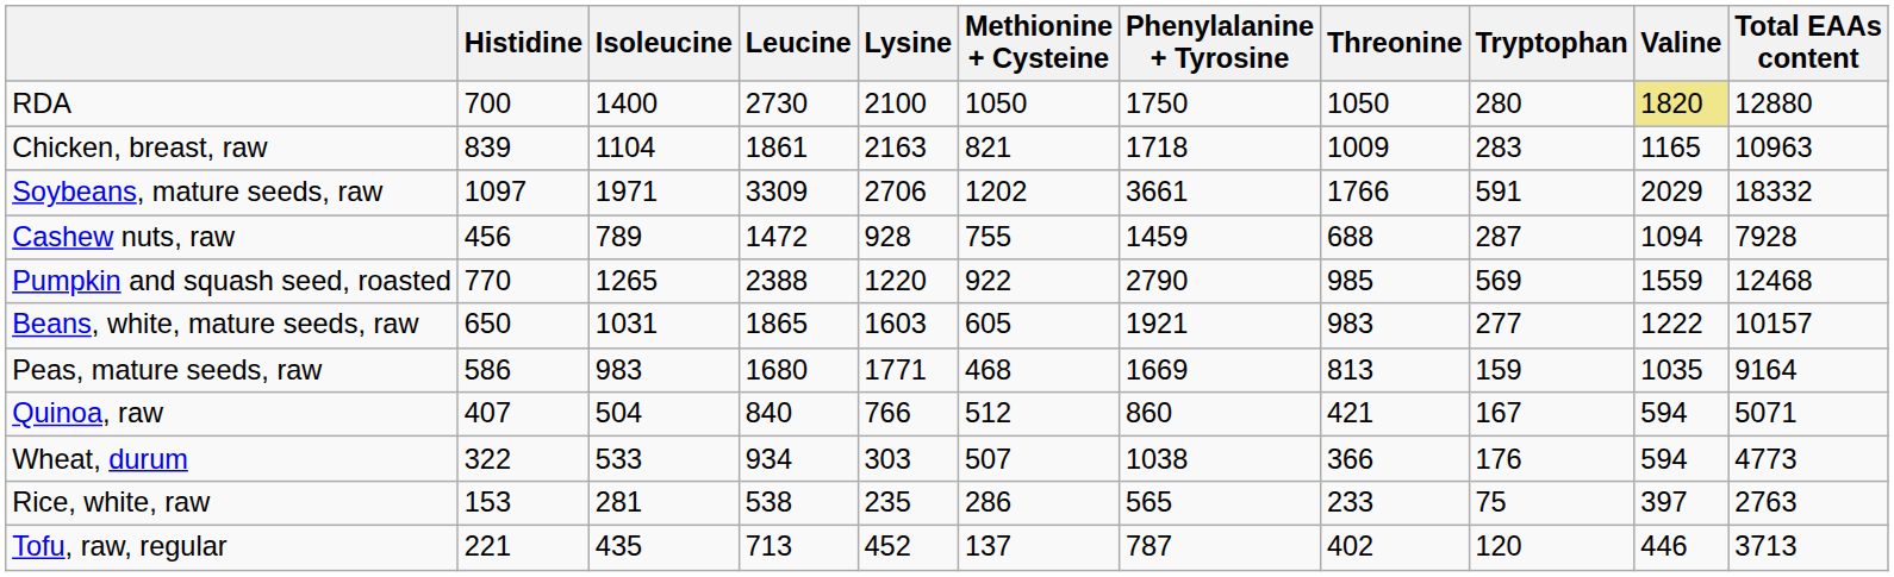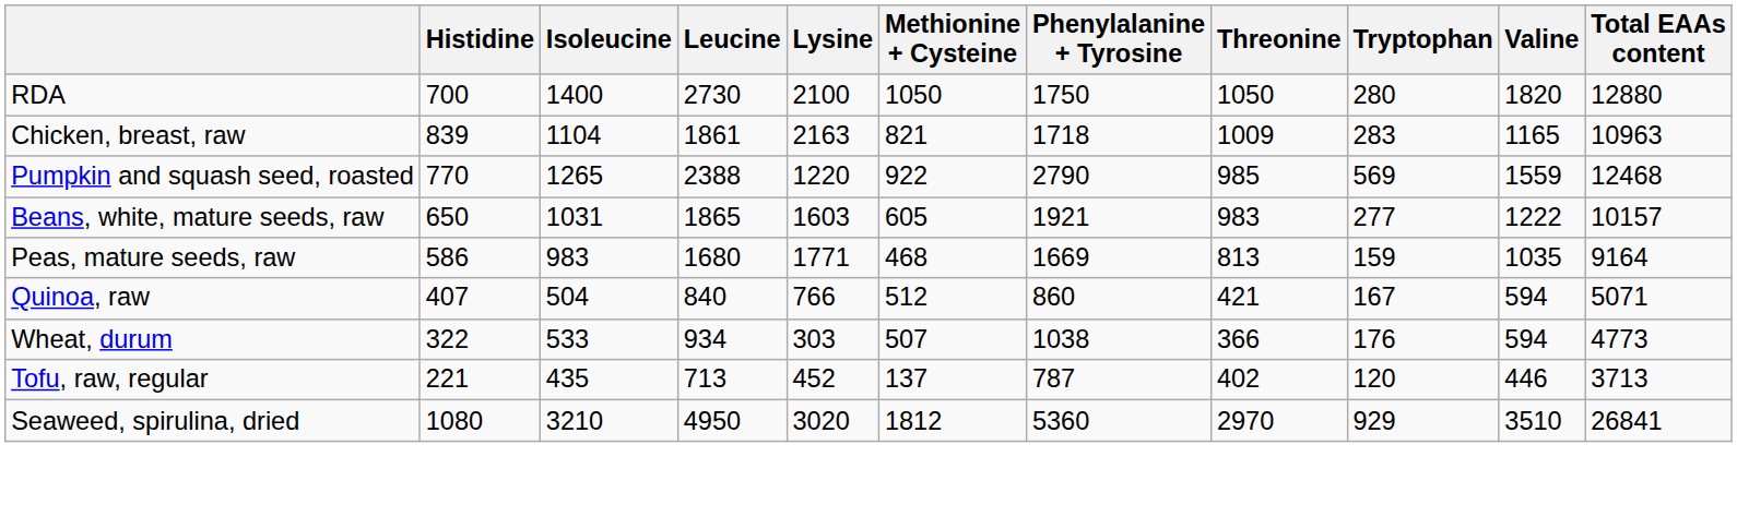 <table class="wikitable">
 <tr>
 <th></th>
 <th>Histidine</th>
 <th>Isoleucine</th>
 <th>Leucine</th>
 <th>Lysine</th>
 <th>Methionine<br>+ Cysteine</th>
 <th>Phenylalanine<br>+ Tyrosine</th>
 <th>Threonine</th>
 <th>Tryptophan</th>
 <th>Valine</th>
 <th>Total EAAs<br>content</th>
 </tr>
 <tr>
 <td>RDA</td>
 <td>700</td>
 <td>1400</td>
 <td>2730</td>
 <td>2100</td>
 <td>1050</td>
 <td>1750</td>
 <td>1050</td>
 <td>280</td>
-<td style="background: khaki;">1820</td>
+<td>1820</td>
 <td>12880</td>
 </tr>
 <tr>
 <td>Chicken, breast, raw</td>
 <td>839</td>
 <td>1104</td>
 <td>1861</td>
 <td>2163</td>
 <td>821</td>
 <td>1718</td>
 <td>1009</td>
 <td>283</td>
 <td>1165</td>
 <td>10963</td>
-</tr>
-<tr>
-<td><a href='#'>Soybeans</a>, mature seeds, raw</td>
-<td>1097</td>
-<td>1971</td>
-<td>3309</td>
-<td>2706</td>
-<td>1202</td>
-<td>3661</td>
-<td>1766</td>
-<td>591</td>
-<td>2029</td>
-<td>18332</td>
-</tr>
-<tr>
-<td><a href='#'>Cashew</a> nuts, raw</td>
-<td>456</td>
-<td>789</td>
-<td>1472</td>
-<td>928</td>
-<td>755</td>
-<td>1459</td>
-<td>688</td>
-<td>287</td>
-<td>1094</td>
-<td>7928</td>
 </tr>
 <tr>
 <td><a href='#'>Pumpkin</a> and squash seed, roasted</td>
 <td>770</td>
 <td>1265</td>
 <td>2388</td>
 <td>1220</td>
 <td>922</td>
 <td>2790</td>
 <td>985</td>
 <td>569</td>
 <td>1559</td>
 <td>12468</td>
 </tr>
 <tr>
 <td><a href='#'>Beans</a>, white, mature seeds, raw</td>
 <td>650</td>
 <td>1031</td>
 <td>1865</td>
 <td>1603</td>
 <td>605</td>
 <td>1921</td>
 <td>983</td>
 <td>277</td>
 <td>1222</td>
 <td>10157</td>
 </tr>
 <tr>
 <td>Peas, mature seeds, raw</td>
 <td>586</td>
 <td>983</td>
 <td>1680</td>
 <td>1771</td>
 <td>468</td>
 <td>1669</td>
 <td>813</td>
 <td>159</td>
 <td>1035</td>
 <td>9164</td>
 </tr>
 <tr>
 <td><a href='#'>Quinoa</a>, raw</td>
 <td>407</td>
 <td>504</td>
 <td>840</td>
 <td>766</td>
 <td>512</td>
 <td>860</td>
 <td>421</td>
 <td>167</td>
 <td>594</td>
 <td>5071</td>
 </tr>
 <tr>
 <td>Wheat, <a href='#'>durum</a></td>
 <td>322</td>
 <td>533</td>
 <td>934</td>
 <td>303</td>
 <td>507</td>
 <td>1038</td>
 <td>366</td>
 <td>176</td>
 <td>594</td>
 <td>4773</td>
 </tr>
 <tr>
-<td>Rice, white, raw</td>
-<td>153</td>
-<td>281</td>
-<td>538</td>
-<td>235</td>
-<td>286</td>
-<td>565</td>
-<td>233</td>
-<td>75</td>
-<td>397</td>
-<td>2763</td>
-</tr>
-<tr>
 <td><a href='#'>Tofu</a>, raw, regular</td>
 <td>221</td>
 <td>435</td>
 <td>713</td>
 <td>452</td>
 <td>137</td>
 <td>787</td>
 <td>402</td>
 <td>120</td>
 <td>446</td>
 <td>3713</td>
 </tr>
+<tr>
+<td>Seaweed, spirulina, dried</td>
+<td>1080</td>
+<td>3210</td>
+<td>4950</td>
+<td>3020</td>
+<td>1812</td>
+<td>5360</td>
+<td>2970</td>
+<td>929</td>
+<td>3510</td>
+<td>26841</td>
+</tr>
 </table>
